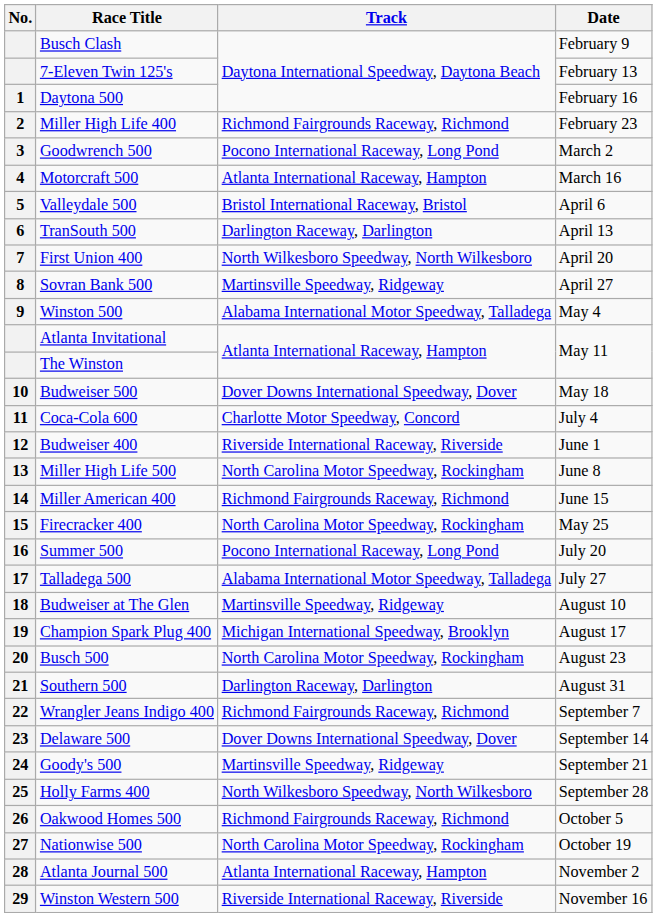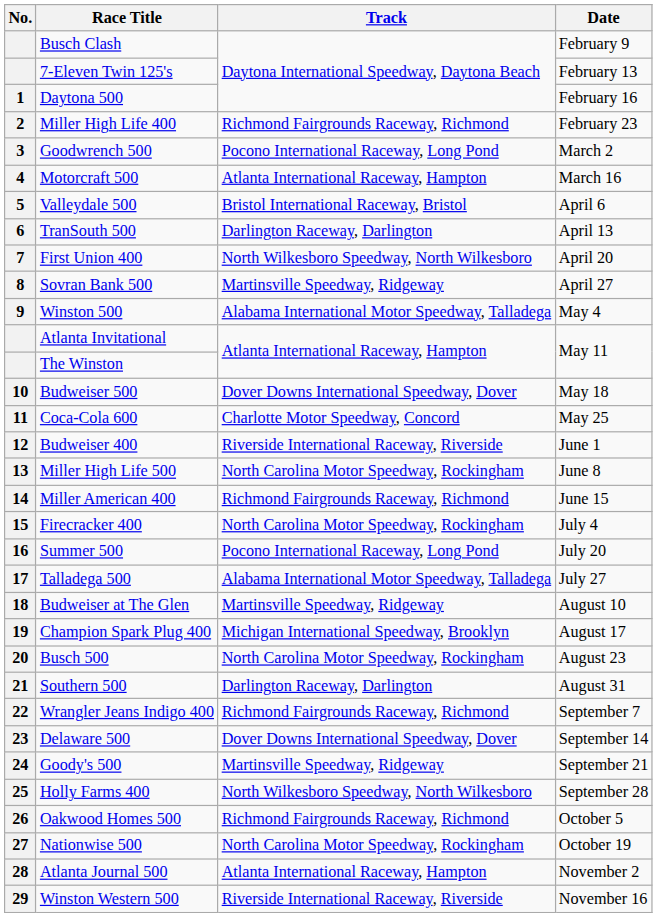 <table class="wikitable" style="font-size:85%;">
 <tr>
 <th>No.</th>
 <th>Race Title</th>
 <th><a href='#'>Track</a></th>
 <th>Date</th>
 </tr>
 <tr>
 <th></th>
 <td><a href='#'>Busch Clash</a></td>
 <td rowspan=3><a href='#'>Daytona International Speedway</a>, <a href='#'>Daytona Beach</a></td>
 <td>February 9</td>
 </tr>
 <tr>
 <th></th>
 <td><a href='#'>7-Eleven Twin 125's</a></td>
 <td>February 13</td>
 </tr>
 <tr>
 <th>1</th>
 <td><a href='#'>Daytona 500</a></td>
 <td>February 16</td>
 </tr>
 <tr>
 <th>2</th>
 <td><a href='#'>Miller High Life 400</a></td>
 <td><a href='#'>Richmond Fairgrounds Raceway</a>, <a href='#'>Richmond</a></td>
 <td>February 23</td>
 </tr>
 <tr>
 <th>3</th>
 <td><a href='#'>Goodwrench 500</a></td>
 <td><a href='#'>Pocono International Raceway</a>, <a href='#'>Long Pond</a></td>
 <td>March 2</td>
 </tr>
 <tr>
 <th>4</th>
 <td><a href='#'>Motorcraft 500</a></td>
 <td><a href='#'>Atlanta International Raceway</a>, <a href='#'>Hampton</a></td>
 <td>March 16</td>
 </tr>
 <tr>
 <th>5</th>
 <td><a href='#'>Valleydale 500</a></td>
 <td><a href='#'>Bristol International Raceway</a>, <a href='#'>Bristol</a></td>
 <td>April 6</td>
 </tr>
 <tr>
 <th>6</th>
 <td><a href='#'>TranSouth 500</a></td>
 <td><a href='#'>Darlington Raceway</a>, <a href='#'>Darlington</a></td>
 <td>April 13</td>
 </tr>
 <tr>
 <th>7</th>
 <td><a href='#'>First Union 400</a></td>
 <td><a href='#'>North Wilkesboro Speedway</a>, <a href='#'>North Wilkesboro</a></td>
 <td>April 20</td>
 </tr>
 <tr>
 <th>8</th>
 <td><a href='#'>Sovran Bank 500</a></td>
 <td><a href='#'>Martinsville Speedway</a>, <a href='#'>Ridgeway</a></td>
 <td>April 27</td>
 </tr>
 <tr>
 <th>9</th>
 <td><a href='#'>Winston 500</a></td>
 <td><a href='#'>Alabama International Motor Speedway</a>, <a href='#'>Talladega</a></td>
 <td>May 4</td>
 </tr>
 <tr>
 <th></th>
 <td><a href='#'>Atlanta Invitational</a></td>
 <td rowspan=2><a href='#'>Atlanta International Raceway</a>, <a href='#'>Hampton</a></td>
 <td rowspan=2>May 11</td>
 </tr>
 <tr>
 <th></th>
 <td><a href='#'>The Winston</a></td>
 </tr>
 <tr>
 <th>10</th>
 <td><a href='#'>Budweiser 500</a></td>
 <td><a href='#'>Dover Downs International Speedway</a>, <a href='#'>Dover</a></td>
 <td>May 18</td>
 </tr>
 <tr>
 <th>11</th>
 <td><a href='#'>Coca-Cola 600</a></td>
 <td><a href='#'>Charlotte Motor Speedway</a>, <a href='#'>Concord</a></td>
-<td>July 4</td>
+<td>May 25</td>
 </tr>
 <tr>
 <th>12</th>
 <td><a href='#'>Budweiser 400</a></td>
 <td><a href='#'>Riverside International Raceway</a>, <a href='#'>Riverside</a></td>
 <td>June 1</td>
 </tr>
 <tr>
 <th>13</th>
 <td><a href='#'>Miller High Life 500</a></td>
 <td><a href='#'>North Carolina Motor Speedway</a>, <a href='#'>Rockingham</a></td>
 <td>June 8</td>
 </tr>
 <tr>
 <th>14</th>
 <td><a href='#'>Miller American 400</a></td>
 <td><a href='#'>Richmond Fairgrounds Raceway</a>, <a href='#'>Richmond</a></td>
 <td>June 15</td>
 </tr>
 <tr>
 <th>15</th>
 <td><a href='#'>Firecracker 400</a></td>
 <td><a href='#'>North Carolina Motor Speedway</a>, <a href='#'>Rockingham</a></td>
-<td>May 25</td>
+<td>July 4</td>
 </tr>
 <tr>
 <th>16</th>
 <td><a href='#'>Summer 500</a></td>
 <td><a href='#'>Pocono International Raceway</a>, <a href='#'>Long Pond</a></td>
 <td>July 20</td>
 </tr>
 <tr>
 <th>17</th>
 <td><a href='#'>Talladega 500</a></td>
 <td><a href='#'>Alabama International Motor Speedway</a>, <a href='#'>Talladega</a></td>
 <td>July 27</td>
 </tr>
 <tr>
 <th>18</th>
 <td><a href='#'>Budweiser at The Glen</a></td>
 <td><a href='#'>Martinsville Speedway</a>, <a href='#'>Ridgeway</a></td>
 <td>August 10</td>
 </tr>
 <tr>
 <th>19</th>
 <td><a href='#'>Champion Spark Plug 400</a></td>
 <td><a href='#'>Michigan International Speedway</a>, <a href='#'>Brooklyn</a></td>
 <td>August 17</td>
 </tr>
 <tr>
 <th>20</th>
 <td><a href='#'>Busch 500</a></td>
 <td><a href='#'>North Carolina Motor Speedway</a>, <a href='#'>Rockingham</a></td>
 <td>August 23</td>
 </tr>
 <tr>
 <th>21</th>
 <td><a href='#'>Southern 500</a></td>
 <td><a href='#'>Darlington Raceway</a>, <a href='#'>Darlington</a></td>
 <td>August 31</td>
 </tr>
 <tr>
 <th>22</th>
 <td><a href='#'>Wrangler Jeans Indigo 400</a></td>
 <td><a href='#'>Richmond Fairgrounds Raceway</a>, <a href='#'>Richmond</a></td>
 <td>September 7</td>
 </tr>
 <tr>
 <th>23</th>
 <td><a href='#'>Delaware 500</a></td>
 <td><a href='#'>Dover Downs International Speedway</a>, <a href='#'>Dover</a></td>
 <td>September 14</td>
 </tr>
 <tr>
 <th>24</th>
 <td><a href='#'>Goody's 500</a></td>
 <td><a href='#'>Martinsville Speedway</a>, <a href='#'>Ridgeway</a></td>
 <td>September 21</td>
 </tr>
 <tr>
 <th>25</th>
 <td><a href='#'>Holly Farms 400</a></td>
 <td><a href='#'>North Wilkesboro Speedway</a>, <a href='#'>North Wilkesboro</a></td>
 <td>September 28</td>
 </tr>
 <tr>
 <th>26</th>
 <td><a href='#'>Oakwood Homes 500</a></td>
 <td><a href='#'>Richmond Fairgrounds Raceway</a>, <a href='#'>Richmond</a></td>
 <td>October 5</td>
 </tr>
 <tr>
 <th>27</th>
 <td><a href='#'>Nationwise 500</a></td>
 <td><a href='#'>North Carolina Motor Speedway</a>, <a href='#'>Rockingham</a></td>
 <td>October 19</td>
 </tr>
 <tr>
 <th>28</th>
 <td><a href='#'>Atlanta Journal 500</a></td>
 <td><a href='#'>Atlanta International Raceway</a>, <a href='#'>Hampton</a></td>
 <td>November 2</td>
 </tr>
 <tr>
 <th>29</th>
 <td><a href='#'>Winston Western 500</a></td>
 <td><a href='#'>Riverside International Raceway</a>, <a href='#'>Riverside</a></td>
 <td>November 16</td>
 </tr>
 </table>
